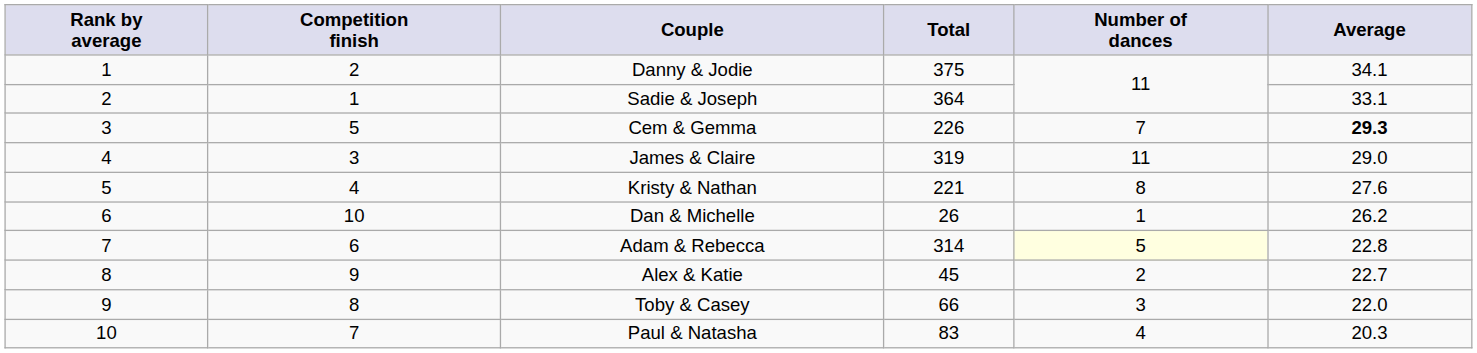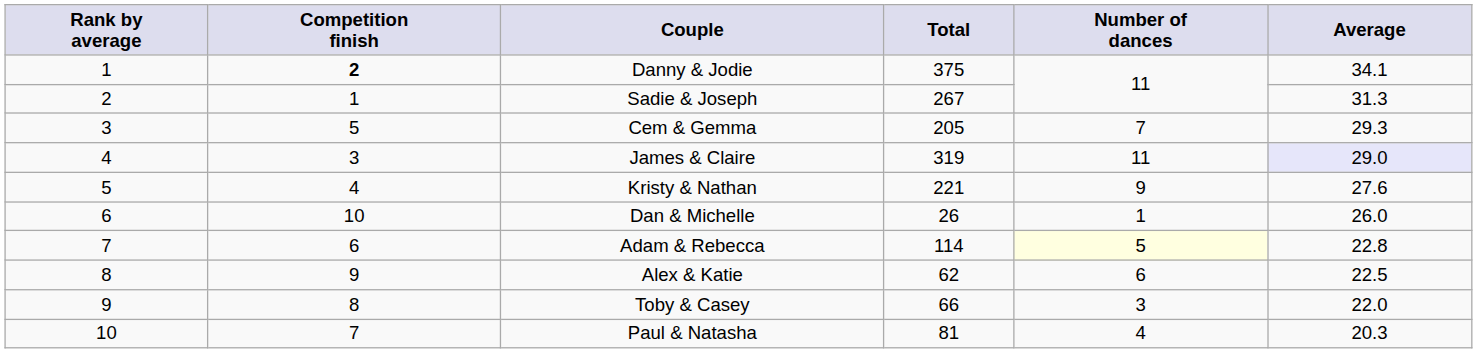 <table class="wikitable sortable" style="font-size:90%; text-align:center; width:90%; margin: 5px;">
 <tr>
 <th style="background:#ddddee;">Rank by<br> average</th>
 <th style="background:#ddddee;">Competition<br> finish</th>
 <th style="background:#ddddee;">Couple</th>
 <th style="background:#ddddee;">Total</th>
 <th style="background:#ddddee;">Number of<br> dances</th>
 <th style="background:#ddddee;">Average</th>
 </tr>
 <tr>
 <td>1</td>
-<td>2</td>
+<td><strong>2</strong></td>
 <td>Danny & Jodie</td>
 <td>375</td>
 <td rowspan=2>11</td>
 <td>34.1</td>
 </tr>
 <tr>
 <td>2</td>
 <td>1</td>
 <td>Sadie & Joseph</td>
-<td>364</td>
-<td>33.1</td>
+<td>267</td>
+<td>31.3</td>
 </tr>
 <tr>
 <td>3</td>
 <td>5</td>
 <td>Cem & Gemma</td>
-<td>226</td>
+<td>205</td>
 <td>7</td>
-<td><strong>29.3</strong></td>
+<td>29.3</td>
 </tr>
 <tr>
 <td>4</td>
 <td>3</td>
 <td>James & Claire</td>
 <td>319</td>
 <td>11</td>
-<td>29.0</td>
+<td style="background: lavender;">29.0</td>
 </tr>
 <tr>
 <td>5</td>
 <td>4</td>
 <td>Kristy & Nathan</td>
 <td>221</td>
-<td>8</td>
+<td>9</td>
 <td>27.6</td>
 </tr>
 <tr>
 <td>6</td>
 <td>10</td>
 <td>Dan & Michelle</td>
 <td>26</td>
 <td>1</td>
-<td>26.2</td>
+<td>26.0</td>
 </tr>
 <tr>
 <td>7</td>
 <td>6</td>
 <td>Adam & Rebecca</td>
-<td>314</td>
+<td>114</td>
 <td style="background: lightyellow;">5</td>
 <td>22.8</td>
 </tr>
 <tr>
 <td>8</td>
 <td>9</td>
 <td>Alex & Katie</td>
-<td>45</td>
-<td>2</td>
-<td>22.7</td>
+<td>62</td>
+<td>6</td>
+<td>22.5</td>
 </tr>
 <tr>
 <td>9</td>
 <td>8</td>
 <td>Toby & Casey</td>
 <td>66</td>
 <td>3</td>
 <td>22.0</td>
 </tr>
 <tr>
 <td>10</td>
 <td>7</td>
 <td>Paul & Natasha</td>
-<td>83</td>
+<td>81</td>
 <td>4</td>
 <td>20.3</td>
 </tr>
 </table>
